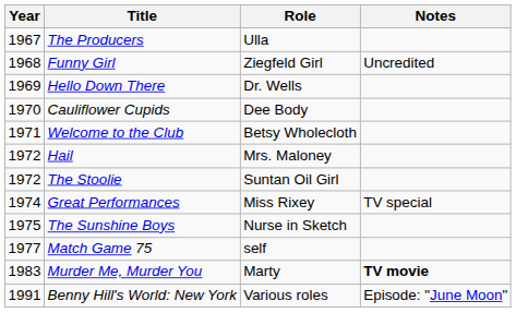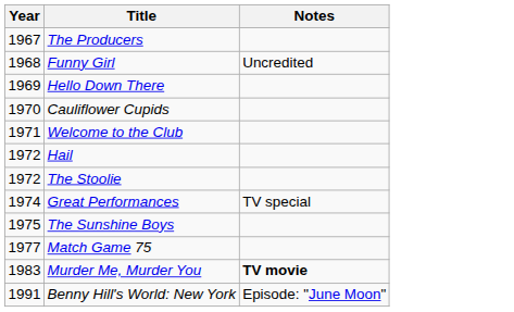 <table class="wikitable">
 <tr>
 <th>Year</th>
 <th>Title</th>
-<th>Role</th>
 <th>Notes</th>
 </tr>
 <tr>
 <td>1967</td>
 <td><em><a href='#'>The Producers</a></em></td>
-<td>Ulla</td>
 <td></td>
 </tr>
 <tr>
 <td>1968</td>
 <td><em><a href='#'>Funny Girl</a></em></td>
-<td>Ziegfeld Girl</td>
 <td>Uncredited</td>
 </tr>
 <tr>
 <td>1969</td>
 <td><em><a href='#'>Hello Down There</a></em></td>
-<td>Dr. Wells</td>
 <td></td>
 </tr>
 <tr>
 <td>1970</td>
 <td><em>Cauliflower Cupids</em></td>
-<td>Dee Body</td>
 <td></td>
 </tr>
 <tr>
 <td>1971</td>
 <td><em><a href='#'>Welcome to the Club</a></em></td>
-<td>Betsy Wholecloth</td>
 <td></td>
 </tr>
 <tr>
 <td>1972</td>
 <td><em><a href='#'>Hail</a></em></td>
-<td>Mrs. Maloney</td>
 <td></td>
 </tr>
 <tr>
 <td>1972</td>
 <td><em><a href='#'>The Stoolie</a></em></td>
-<td>Suntan Oil Girl</td>
 <td></td>
 </tr>
 <tr>
 <td>1974</td>
 <td><em><a href='#'>Great Performances</a></em></td>
-<td>Miss Rixey</td>
 <td>TV special</td>
 </tr>
 <tr>
 <td>1975</td>
 <td><em><a href='#'>The Sunshine Boys</a></em></td>
-<td>Nurse in Sketch</td>
 <td></td>
 </tr>
 <tr>
 <td>1977</td>
 <td><em><a href='#'>Match Game</a> 75</em></td>
-<td>self</td>
 <td></td>
 </tr>
 <tr>
 <td>1983</td>
 <td><em><a href='#'>Murder Me, Murder You</a></em></td>
-<td>Marty</td>
 <td><strong>TV movie</strong></td>
 </tr>
 <tr>
 <td>1991</td>
 <td><em>Benny Hill's World: New York</em></td>
-<td>Various roles</td>
 <td>Episode: "<a href='#'>June Moon</a>"</td>
 </tr>
 </table>
